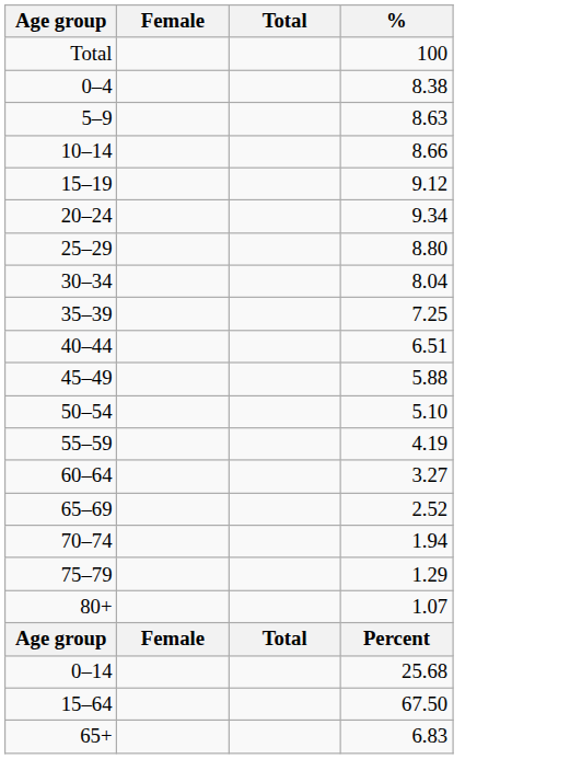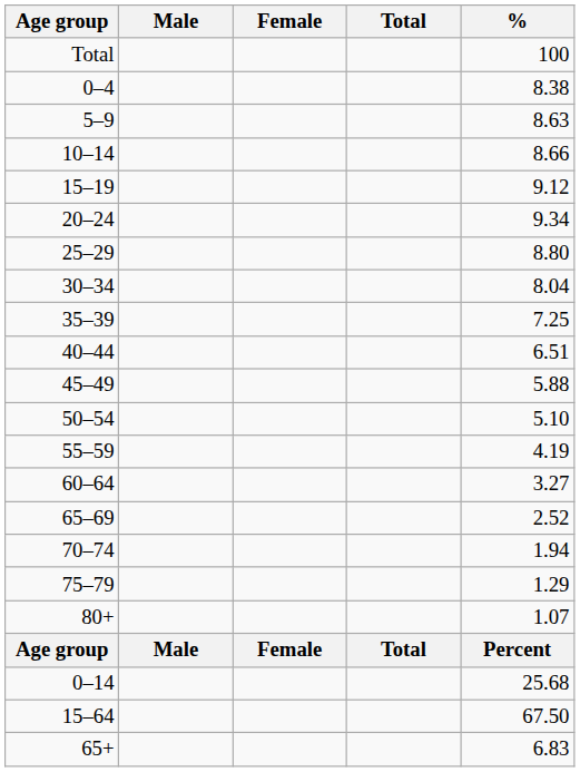 <table class="wikitable">
 <tr>
 <th width="80pt">Age group</th>
+<th width="80pt">Male</th>
 <th width="80pt">Female</th>
 <th width="80pt">Total</th>
 <th width="80pt">%</th>
 </tr>
 <tr>
 <td align="right">Total</td>
 <td align="right"></td>
 <td align="right"></td>
+<td align="right"></td>
 <td align="right">100</td>
 </tr>
 <tr>
 <td align="right">0–4</td>
+<td align="right"></td>
 <td align="right"></td>
 <td align="right"></td>
 <td align="right">8.38</td>
 </tr>
 <tr>
 <td align="right">5–9</td>
 <td align="right"></td>
 <td align="right"></td>
+<td align="right"></td>
 <td align="right">8.63</td>
 </tr>
 <tr>
 <td align="right">10–14</td>
+<td align="right"></td>
 <td align="right"></td>
 <td align="right"></td>
 <td align="right">8.66</td>
 </tr>
 <tr>
 <td align="right">15–19</td>
 <td align="right"></td>
 <td align="right"></td>
+<td align="right"></td>
 <td align="right">9.12</td>
 </tr>
 <tr>
 <td align="right">20–24</td>
+<td align="right"></td>
 <td align="right"></td>
 <td align="right"></td>
 <td align="right">9.34</td>
 </tr>
 <tr>
 <td align="right">25–29</td>
 <td align="right"></td>
 <td align="right"></td>
+<td align="right"></td>
 <td align="right">8.80</td>
 </tr>
 <tr>
 <td align="right">30–34</td>
+<td align="right"></td>
 <td align="right"></td>
 <td align="right"></td>
 <td align="right">8.04</td>
 </tr>
 <tr>
 <td align="right">35–39</td>
 <td align="right"></td>
 <td align="right"></td>
+<td align="right"></td>
 <td align="right">7.25</td>
 </tr>
 <tr>
 <td align="right">40–44</td>
+<td align="right"></td>
 <td align="right"></td>
 <td align="right"></td>
 <td align="right">6.51</td>
 </tr>
 <tr>
 <td align="right">45–49</td>
 <td align="right"></td>
 <td align="right"></td>
+<td align="right"></td>
 <td align="right">5.88</td>
 </tr>
 <tr>
 <td align="right">50–54</td>
+<td align="right"></td>
 <td align="right"></td>
 <td align="right"></td>
 <td align="right">5.10</td>
 </tr>
 <tr>
 <td align="right">55–59</td>
 <td align="right"></td>
 <td align="right"></td>
+<td align="right"></td>
 <td align="right">4.19</td>
 </tr>
 <tr>
 <td align="right">60–64</td>
+<td align="right"></td>
 <td align="right"></td>
 <td align="right"></td>
 <td align="right">3.27</td>
 </tr>
 <tr>
 <td align="right">65–69</td>
 <td align="right"></td>
 <td align="right"></td>
+<td align="right"></td>
 <td align="right">2.52</td>
 </tr>
 <tr>
 <td align="right">70–74</td>
+<td align="right"></td>
 <td align="right"></td>
 <td align="right"></td>
 <td align="right">1.94</td>
 </tr>
 <tr>
 <td align="right">75–79</td>
 <td align="right"></td>
 <td align="right"></td>
+<td align="right"></td>
 <td align="right">1.29</td>
 </tr>
 <tr>
 <td align="right">80+</td>
 <td align="right"></td>
 <td align="right"></td>
+<td align="right"></td>
 <td align="right">1.07</td>
 </tr>
 <tr>
 <th width="50">Age group</th>
+<th width="80pt">Male</th>
 <th width="80">Female</th>
 <th width="80">Total</th>
 <th width="50">Percent</th>
 </tr>
 <tr>
 <td align="right">0–14</td>
 <td align="right"></td>
 <td align="right"></td>
+<td align="right"></td>
 <td align="right">25.68</td>
 </tr>
 <tr>
 <td align="right">15–64</td>
+<td align="right"></td>
 <td align="right"></td>
 <td align="right"></td>
 <td align="right">67.50</td>
 </tr>
 <tr>
 <td align="right">65+</td>
 <td align="right"></td>
 <td align="right"></td>
+<td align="right"></td>
 <td align="right">6.83</td>
 </tr>
 </table>
